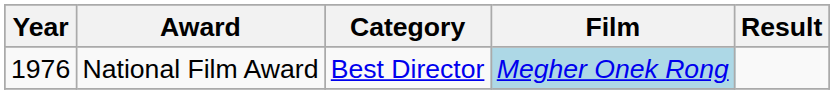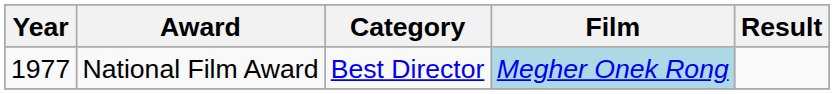 <table class="wikitable" style="font-size: 95%;">
 <tr>
 <th>Year</th>
 <th>Award</th>
 <th>Category</th>
 <th>Film</th>
 <th>Result</th>
 </tr>
 <tr>
-<td>1976</td>
+<td>1977</td>
 <td>National Film Award</td>
 <td><a href='#'>Best Director</a></td>
 <td style="background: lightblue;"><em><a href='#'>Megher Onek Rong</a></em></td>
 <td></td>
 </tr>
 </table>
